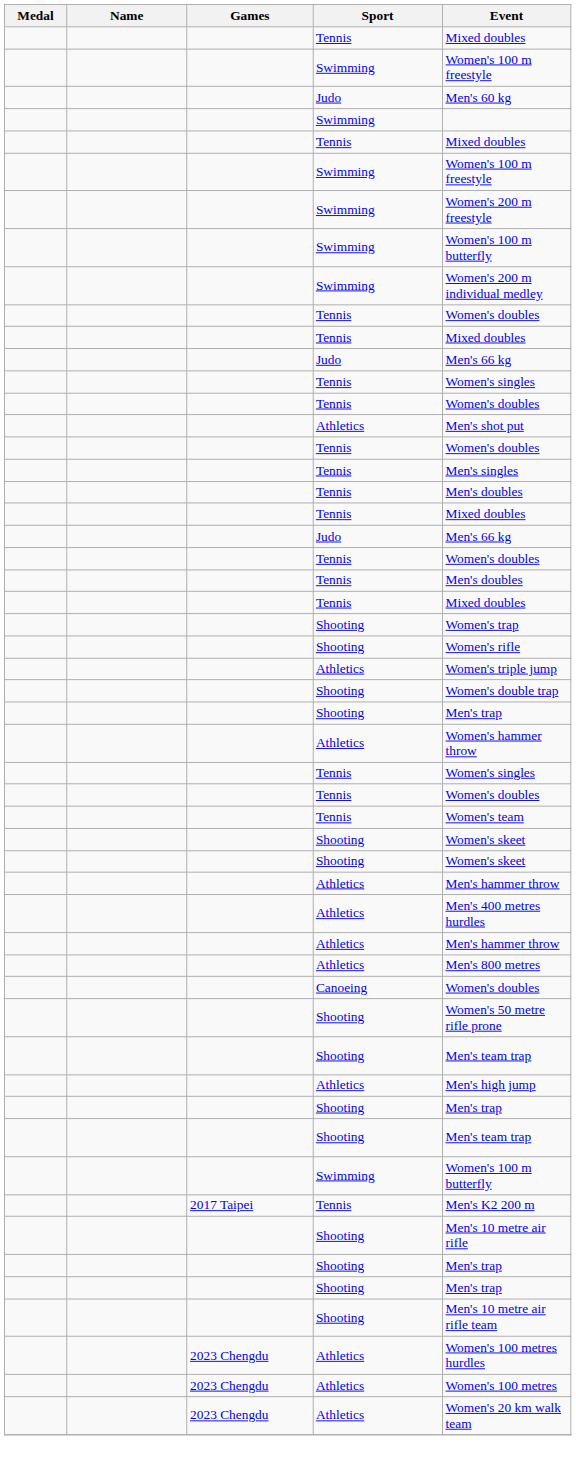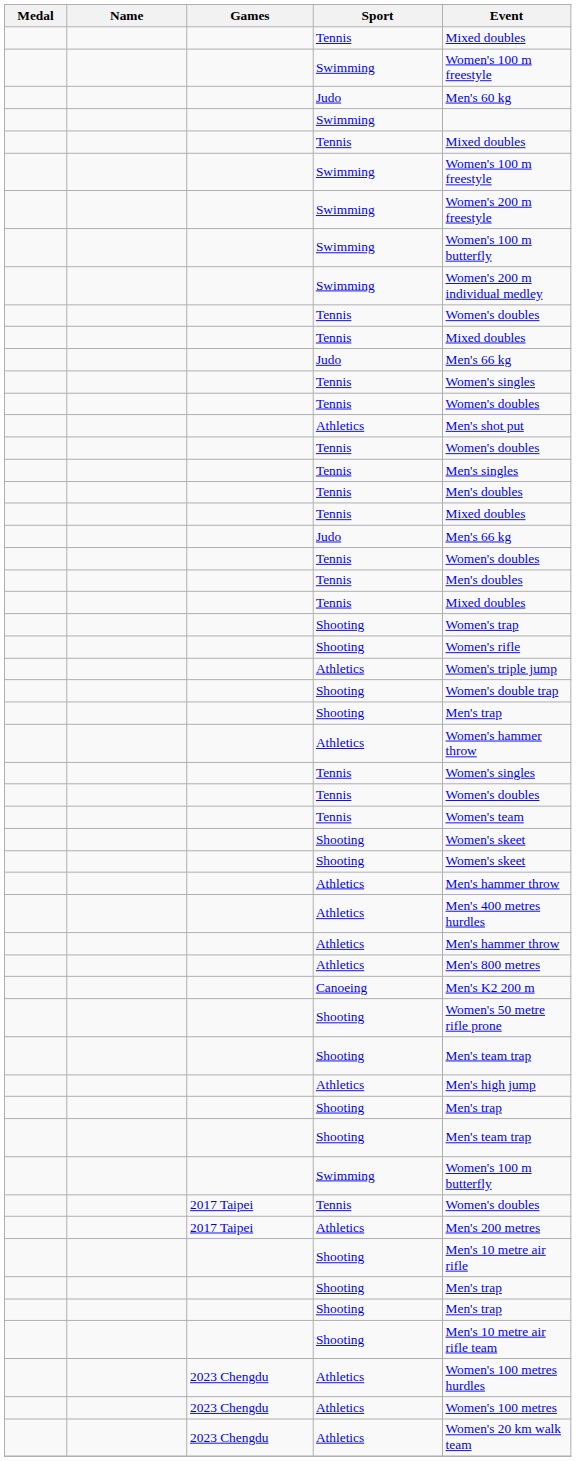 <table class="wikitable" style="text-align:left; font-size:90%;">
 <tr>
 <th style="width:5em">Medal</th>
 <th style="width:12em">Name</th>
 <th style="width:12em">Games</th>
 <th style="width:12em">Sport</th>
 <th style="width:12em">Event</th>
 </tr>
 <tr>
 <td></td>
 <td><br></td>
 <td></td>
 <td> <a href='#'>Tennis</a></td>
 <td><a href='#'>Mixed doubles</a></td>
 </tr>
 <tr>
 <td></td>
 <td></td>
 <td></td>
 <td> <a href='#'>Swimming</a></td>
 <td><a href='#'>Women's 100 m freestyle</a></td>
 </tr>
 <tr>
 <td></td>
 <td></td>
 <td></td>
 <td> <a href='#'>Judo</a></td>
 <td><a href='#'>Men's 60 kg</a></td>
 </tr>
 <tr>
 <td></td>
 <td></td>
 <td></td>
 <td> <a href='#'>Swimming</a></td>
 <td></td>
 </tr>
 <tr>
 <td></td>
 <td><br></td>
 <td></td>
 <td> <a href='#'>Tennis</a></td>
 <td><a href='#'>Mixed doubles</a></td>
 </tr>
 <tr>
 <td></td>
 <td></td>
 <td></td>
 <td> <a href='#'>Swimming</a></td>
 <td><a href='#'>Women's 100 m freestyle</a></td>
 </tr>
 <tr>
 <td></td>
 <td></td>
 <td></td>
 <td> <a href='#'>Swimming</a></td>
 <td><a href='#'>Women's 200 m freestyle</a></td>
 </tr>
 <tr>
 <td></td>
 <td></td>
 <td></td>
 <td> <a href='#'>Swimming</a></td>
 <td><a href='#'>Women's 100 m butterfly</a></td>
 </tr>
 <tr>
 <td></td>
 <td></td>
 <td></td>
 <td> <a href='#'>Swimming</a></td>
 <td><a href='#'>Women's 200 m individual medley</a></td>
 </tr>
 <tr>
 <td></td>
 <td><br></td>
 <td></td>
 <td> <a href='#'>Tennis</a></td>
 <td><a href='#'>Women's doubles</a></td>
 </tr>
 <tr>
 <td></td>
 <td><br></td>
 <td></td>
 <td> <a href='#'>Tennis</a></td>
 <td><a href='#'>Mixed doubles</a></td>
 </tr>
 <tr>
 <td></td>
 <td></td>
 <td></td>
 <td> <a href='#'>Judo</a></td>
 <td><a href='#'>Men's 66 kg</a></td>
 </tr>
 <tr>
 <td></td>
 <td></td>
 <td></td>
 <td> <a href='#'>Tennis</a></td>
 <td><a href='#'>Women's singles</a></td>
 </tr>
 <tr>
 <td></td>
 <td><br></td>
 <td></td>
 <td> <a href='#'>Tennis</a></td>
 <td><a href='#'>Women's doubles</a></td>
 </tr>
 <tr>
 <td></td>
 <td></td>
 <td></td>
 <td> <a href='#'>Athletics</a></td>
 <td><a href='#'>Men's shot put</a></td>
 </tr>
 <tr>
 <td></td>
 <td><br></td>
 <td></td>
 <td> <a href='#'>Tennis</a></td>
 <td><a href='#'>Women's doubles</a></td>
 </tr>
 <tr>
 <td></td>
 <td></td>
 <td></td>
 <td> <a href='#'>Tennis</a></td>
 <td><a href='#'>Men's singles</a></td>
 </tr>
 <tr>
 <td></td>
 <td><br></td>
 <td></td>
 <td> <a href='#'>Tennis</a></td>
 <td><a href='#'>Men's doubles</a></td>
 </tr>
 <tr>
 <td></td>
 <td><br></td>
 <td></td>
 <td> <a href='#'>Tennis</a></td>
 <td><a href='#'>Mixed doubles</a></td>
 </tr>
 <tr>
 <td></td>
 <td></td>
 <td></td>
 <td> <a href='#'>Judo</a></td>
 <td><a href='#'>Men's 66 kg</a></td>
 </tr>
 <tr>
 <td></td>
 <td><br></td>
 <td></td>
 <td> <a href='#'>Tennis</a></td>
 <td><a href='#'>Women's doubles</a></td>
 </tr>
 <tr>
 <td></td>
 <td><br></td>
 <td></td>
 <td> <a href='#'>Tennis</a></td>
 <td><a href='#'>Men's doubles</a></td>
 </tr>
 <tr>
 <td></td>
 <td><br></td>
 <td></td>
 <td> <a href='#'>Tennis</a></td>
 <td><a href='#'>Mixed doubles</a></td>
 </tr>
 <tr>
 <td></td>
 <td></td>
 <td></td>
 <td> <a href='#'>Shooting</a></td>
 <td><a href='#'>Women's trap</a></td>
 </tr>
 <tr>
 <td></td>
 <td></td>
 <td></td>
 <td> <a href='#'>Shooting</a></td>
 <td><a href='#'>Women's rifle</a></td>
 </tr>
 <tr>
 <td></td>
 <td></td>
 <td></td>
 <td> <a href='#'>Athletics</a></td>
 <td><a href='#'>Women's triple jump</a></td>
 </tr>
 <tr>
 <td></td>
 <td></td>
 <td></td>
 <td> <a href='#'>Shooting</a></td>
 <td><a href='#'>Women's double trap</a></td>
 </tr>
 <tr>
 <td></td>
 <td></td>
 <td></td>
 <td> <a href='#'>Shooting</a></td>
 <td><a href='#'>Men's trap</a></td>
 </tr>
 <tr>
 <td></td>
 <td></td>
 <td></td>
 <td> <a href='#'>Athletics</a></td>
 <td><a href='#'>Women's hammer throw</a></td>
 </tr>
 <tr>
 <td></td>
 <td></td>
 <td></td>
 <td> <a href='#'>Tennis</a></td>
 <td><a href='#'>Women's singles</a></td>
 </tr>
 <tr>
 <td></td>
 <td><br></td>
 <td></td>
 <td> <a href='#'>Tennis</a></td>
 <td><a href='#'>Women's doubles</a></td>
 </tr>
 <tr>
 <td></td>
 <td><br></td>
 <td></td>
 <td> <a href='#'>Tennis</a></td>
 <td><a href='#'>Women's team</a></td>
 </tr>
 <tr>
 <td></td>
 <td></td>
 <td></td>
 <td> <a href='#'>Shooting</a></td>
 <td><a href='#'>Women's skeet</a></td>
 </tr>
 <tr>
 <td></td>
 <td></td>
 <td></td>
 <td> <a href='#'>Shooting</a></td>
 <td><a href='#'>Women's skeet</a></td>
 </tr>
 <tr>
 <td></td>
 <td></td>
 <td></td>
 <td> <a href='#'>Athletics</a></td>
 <td><a href='#'>Men's hammer throw</a></td>
 </tr>
 <tr>
 <td></td>
 <td></td>
 <td></td>
 <td> <a href='#'>Athletics</a></td>
 <td><a href='#'>Men's 400 metres hurdles</a></td>
 </tr>
 <tr>
 <td></td>
 <td></td>
 <td></td>
 <td> <a href='#'>Athletics</a></td>
 <td><a href='#'>Men's hammer throw</a></td>
 </tr>
 <tr>
 <td></td>
 <td></td>
 <td></td>
 <td> <a href='#'>Athletics</a></td>
 <td><a href='#'>Men's 800 metres</a></td>
 </tr>
 <tr>
 <td></td>
 <td><br></td>
 <td></td>
 <td> <a href='#'>Canoeing</a></td>
-<td><a href='#'>Women's doubles</a></td>
+<td><a href='#'>Men's K2 200 m</a></td>
 </tr>
 <tr>
 <td></td>
 <td></td>
 <td></td>
 <td> <a href='#'>Shooting</a></td>
 <td><a href='#'>Women's 50 metre rifle prone</a></td>
 </tr>
 <tr>
 <td></td>
 <td><br><br></td>
 <td></td>
 <td> <a href='#'>Shooting</a></td>
 <td><a href='#'>Men's team trap</a></td>
 </tr>
 <tr>
 <td></td>
 <td></td>
 <td></td>
 <td> <a href='#'>Athletics</a></td>
 <td><a href='#'>Men's high jump</a></td>
 </tr>
 <tr>
 <td></td>
 <td></td>
 <td></td>
 <td> <a href='#'>Shooting</a></td>
 <td><a href='#'>Men's trap</a></td>
 </tr>
 <tr>
 <td></td>
 <td><br><br></td>
 <td></td>
 <td> <a href='#'>Shooting</a></td>
 <td><a href='#'>Men's team trap</a></td>
 </tr>
 <tr>
 <td></td>
 <td></td>
 <td></td>
 <td> <a href='#'>Swimming</a></td>
 <td><a href='#'>Women's 100 m butterfly</a></td>
 </tr>
 <tr>
 <td></td>
 <td><br></td>
 <td> <a href='#'>2017 Taipei</a></td>
 <td> <a href='#'>Tennis</a></td>
-<td><a href='#'>Men's K2 200 m</a></td>
+<td><a href='#'>Women's doubles</a></td>
+</tr>
+<tr>
+<td></td>
+<td></td>
+<td> <a href='#'>2017 Taipei</a></td>
+<td> <a href='#'>Athletics</a></td>
+<td><a href='#'>Men's 200 metres</a></td>
 </tr>
 <tr>
 <td></td>
 <td></td>
 <td></td>
 <td> <a href='#'>Shooting</a></td>
 <td><a href='#'>Men's 10 metre air rifle</a></td>
 </tr>
 <tr>
 <td></td>
 <td></td>
 <td></td>
 <td> <a href='#'>Shooting</a></td>
 <td><a href='#'>Men's trap</a></td>
 </tr>
 <tr>
 <td></td>
 <td></td>
 <td></td>
 <td> <a href='#'>Shooting</a></td>
 <td><a href='#'>Men's trap</a></td>
 </tr>
 <tr>
 <td></td>
 <td><br><br></td>
 <td></td>
 <td> <a href='#'>Shooting</a></td>
 <td><a href='#'>Men's 10 metre air rifle team</a></td>
 </tr>
 <tr>
 <td></td>
 <td></td>
 <td {{nowrap>  <a href='#'>2023 Chengdu</a></td>
 <td> <a href='#'>Athletics</a></td>
 <td><a href='#'>Women's 100 metres hurdles</a></td>
 </tr>
 <tr>
 <td></td>
 <td></td>
 <td {{nowrap>  <a href='#'>2023 Chengdu</a></td>
 <td> <a href='#'>Athletics</a></td>
 <td><a href='#'>Women's 100 metres</a></td>
 </tr>
 <tr>
 <td></td>
 <td><br><br></td>
 <td {{nowrap>  <a href='#'>2023 Chengdu</a></td>
 <td> <a href='#'>Athletics</a></td>
 <td><a href='#'>Women's 20 km walk team</a></td>
 </tr>
 <tr>
 </tr>
 </table>
